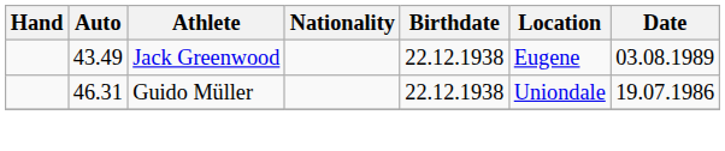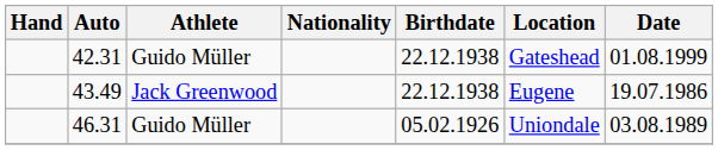 <table class="wikitable">
 <tr>
 <th>Hand</th>
 <th>Auto</th>
 <th>Athlete</th>
 <th>Nationality</th>
 <th>Birthdate</th>
 <th>Location</th>
 <th>Date</th>
 </tr>
 <tr>
 <td></td>
+<td>42.31</td>
+<td>Guido Müller</td>
+<td></td>
+<td>22.12.1938</td>
+<td><a href='#'>Gateshead</a></td>
+<td>01.08.1999</td>
+</tr>
+<tr>
+<td></td>
 <td>43.49</td>
 <td><a href='#'>Jack Greenwood</a></td>
 <td></td>
 <td>22.12.1938</td>
 <td><a href='#'>Eugene</a></td>
-<td>03.08.1989</td>
+<td>19.07.1986</td>
 </tr>
 <tr>
 <td></td>
 <td>46.31</td>
 <td>Guido Müller</td>
 <td></td>
-<td>22.12.1938</td>
+<td>05.02.1926</td>
 <td><a href='#'>Uniondale</a></td>
-<td>19.07.1986</td>
+<td>03.08.1989</td>
 </tr>
 <tr>
 </tr>
 </table>
